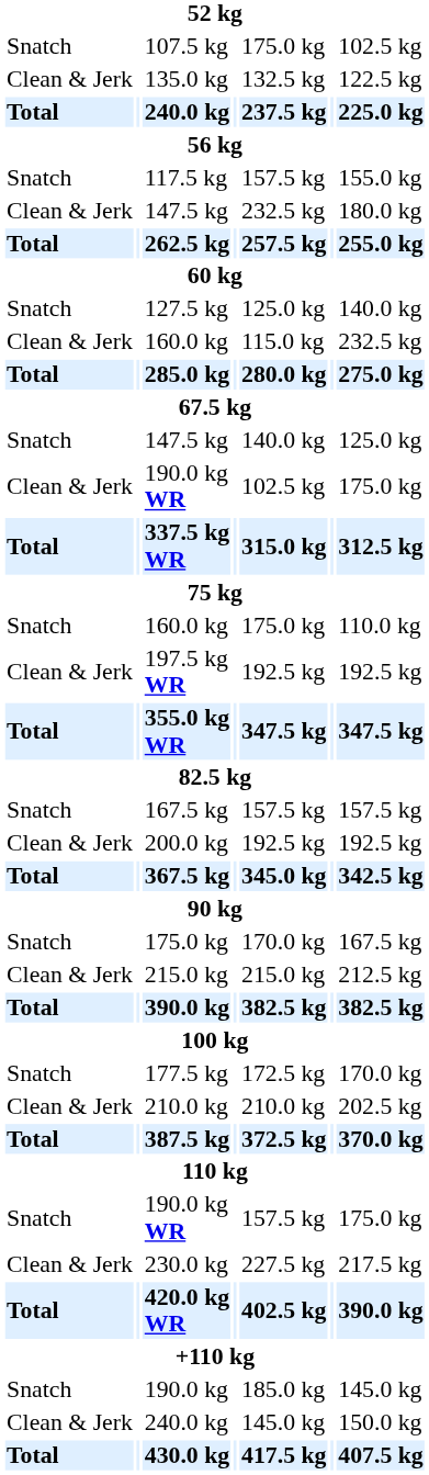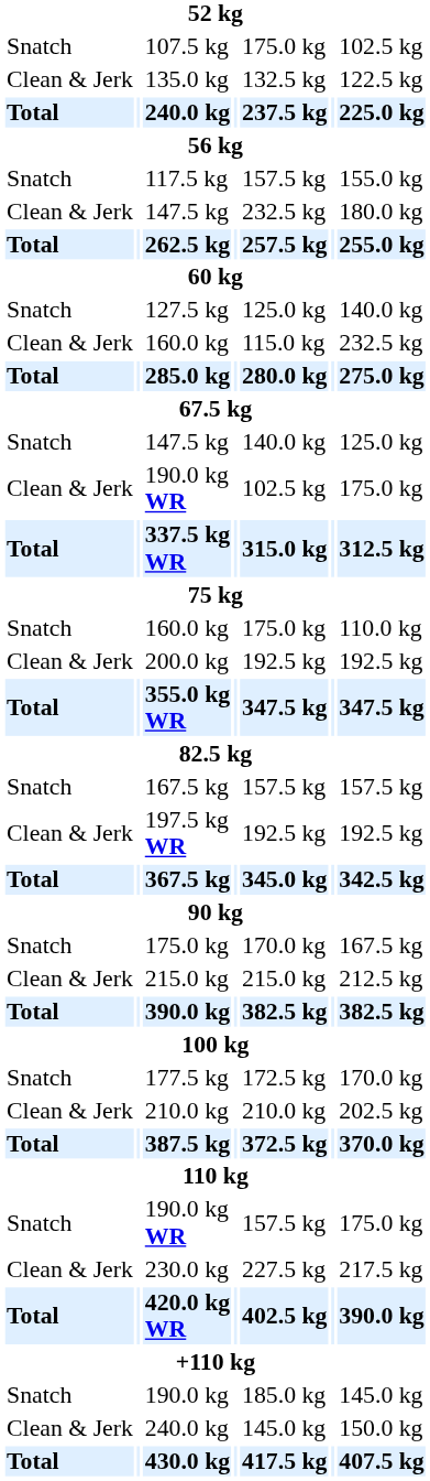 <table>
 <tr>
 <th colspan=7>52 kg</th>
 </tr>
 <tr>
 <td>Snatch</td>
 <td></td>
 <td>107.5 kg</td>
 <td></td>
 <td>175.0 kg</td>
 <td></td>
 <td>102.5 kg</td>
 </tr>
 <tr>
 <td>Clean & Jerk</td>
 <td></td>
 <td>135.0 kg</td>
 <td></td>
 <td>132.5 kg</td>
 <td></td>
 <td>122.5 kg</td>
 </tr>
 <tr bgcolor=#dfefff>
 <td><strong>Total</strong></td>
 <td></td>
 <td><strong>240.0 kg</strong></td>
 <td></td>
 <td><strong>237.5 kg</strong></td>
 <td></td>
 <td><strong>225.0 kg</strong></td>
 </tr>
 <tr>
 <th colspan=7>56 kg</th>
 </tr>
 <tr>
 <td>Snatch</td>
 <td></td>
 <td>117.5 kg</td>
 <td></td>
 <td>157.5 kg</td>
 <td></td>
 <td>155.0 kg</td>
 </tr>
 <tr>
 <td>Clean & Jerk</td>
 <td></td>
 <td>147.5 kg</td>
 <td></td>
 <td>232.5 kg</td>
 <td></td>
 <td>180.0 kg</td>
 </tr>
 <tr bgcolor=#dfefff>
 <td><strong>Total</strong></td>
 <td></td>
 <td><strong>262.5 kg</strong></td>
 <td></td>
 <td><strong>257.5 kg</strong></td>
 <td></td>
 <td><strong>255.0 kg</strong></td>
 </tr>
 <tr>
 <th colspan=7>60 kg</th>
 </tr>
 <tr>
 <td>Snatch</td>
 <td></td>
 <td>127.5 kg</td>
 <td></td>
 <td>125.0 kg</td>
 <td></td>
 <td>140.0 kg</td>
 </tr>
 <tr>
 <td>Clean & Jerk</td>
 <td></td>
 <td>160.0 kg</td>
 <td></td>
 <td>115.0 kg</td>
 <td></td>
 <td>232.5 kg</td>
 </tr>
 <tr bgcolor=#dfefff>
 <td><strong>Total</strong></td>
 <td></td>
 <td><strong>285.0 kg</strong></td>
 <td></td>
 <td><strong>280.0 kg</strong></td>
 <td></td>
 <td><strong>275.0 kg</strong></td>
 </tr>
 <tr>
 <th colspan=7>67.5 kg</th>
 </tr>
 <tr>
 <td>Snatch</td>
 <td></td>
 <td>147.5 kg</td>
 <td></td>
 <td>140.0 kg</td>
 <td></td>
 <td>125.0 kg</td>
 </tr>
 <tr>
 <td>Clean & Jerk</td>
 <td></td>
 <td>190.0 kg<br><strong><a href='#'>WR</a></strong></td>
 <td></td>
 <td>102.5 kg</td>
 <td></td>
 <td>175.0 kg</td>
 </tr>
 <tr bgcolor=#dfefff>
 <td><strong>Total</strong></td>
 <td></td>
 <td><strong>337.5 kg</strong><br><strong><a href='#'>WR</a></strong></td>
 <td></td>
 <td><strong>315.0 kg</strong></td>
 <td></td>
 <td><strong>312.5 kg</strong></td>
 </tr>
 <tr>
 <th colspan=7>75 kg</th>
 </tr>
 <tr>
 <td>Snatch</td>
 <td></td>
 <td>160.0 kg</td>
 <td></td>
 <td>175.0 kg</td>
 <td></td>
 <td>110.0 kg</td>
 </tr>
 <tr>
 <td>Clean & Jerk</td>
 <td></td>
-<td>197.5 kg<br><strong><a href='#'>WR</a></strong></td>
+<td>200.0 kg</td>
 <td></td>
 <td>192.5 kg</td>
 <td></td>
 <td>192.5 kg</td>
 </tr>
 <tr bgcolor=#dfefff>
 <td><strong>Total</strong></td>
 <td></td>
 <td><strong>355.0 kg</strong><br><strong><a href='#'>WR</a></strong></td>
 <td></td>
 <td><strong>347.5 kg</strong></td>
 <td></td>
 <td><strong>347.5 kg</strong></td>
 </tr>
 <tr>
 <th colspan=7>82.5 kg</th>
 </tr>
 <tr>
 <td>Snatch</td>
 <td></td>
 <td>167.5 kg</td>
 <td></td>
 <td>157.5 kg</td>
 <td></td>
 <td>157.5 kg</td>
 </tr>
 <tr>
 <td>Clean & Jerk</td>
 <td></td>
-<td>200.0 kg</td>
+<td>197.5 kg<br><strong><a href='#'>WR</a></strong></td>
 <td></td>
 <td>192.5 kg</td>
 <td></td>
 <td>192.5 kg</td>
 </tr>
 <tr bgcolor=#dfefff>
 <td><strong>Total</strong></td>
 <td></td>
 <td><strong>367.5 kg</strong></td>
 <td></td>
 <td><strong>345.0 kg</strong></td>
 <td></td>
 <td><strong>342.5 kg</strong></td>
 </tr>
 <tr>
 <th colspan=7>90 kg</th>
 </tr>
 <tr>
 <td>Snatch</td>
 <td></td>
 <td>175.0 kg</td>
 <td></td>
 <td>170.0 kg</td>
 <td></td>
 <td>167.5 kg</td>
 </tr>
 <tr>
 <td>Clean & Jerk</td>
 <td></td>
 <td>215.0 kg</td>
 <td></td>
 <td>215.0 kg</td>
 <td></td>
 <td>212.5 kg</td>
 </tr>
 <tr bgcolor=#dfefff>
 <td><strong>Total</strong></td>
 <td></td>
 <td><strong>390.0 kg</strong></td>
 <td></td>
 <td><strong>382.5 kg</strong></td>
 <td></td>
 <td><strong>382.5 kg</strong></td>
 </tr>
 <tr>
 <th colspan=7>100 kg</th>
 </tr>
 <tr>
 <td>Snatch</td>
 <td></td>
 <td>177.5 kg</td>
 <td></td>
 <td>172.5 kg</td>
 <td></td>
 <td>170.0 kg</td>
 </tr>
 <tr>
 <td>Clean & Jerk</td>
 <td></td>
 <td>210.0 kg</td>
 <td></td>
 <td>210.0 kg</td>
 <td></td>
 <td>202.5 kg</td>
 </tr>
 <tr bgcolor=#dfefff>
 <td><strong>Total</strong></td>
 <td></td>
 <td><strong>387.5 kg</strong></td>
 <td></td>
 <td><strong>372.5 kg</strong></td>
 <td></td>
 <td><strong>370.0 kg</strong></td>
 </tr>
 <tr>
 <th colspan=7>110 kg</th>
 </tr>
 <tr>
 <td>Snatch</td>
 <td></td>
 <td>190.0 kg<br><strong><a href='#'>WR</a></strong></td>
 <td></td>
 <td>157.5 kg</td>
 <td></td>
 <td>175.0 kg</td>
 </tr>
 <tr>
 <td>Clean & Jerk</td>
 <td></td>
 <td>230.0 kg</td>
 <td></td>
 <td>227.5 kg</td>
 <td></td>
 <td>217.5 kg</td>
 </tr>
 <tr bgcolor=#dfefff>
 <td><strong>Total</strong></td>
 <td></td>
 <td><strong>420.0 kg</strong><br><strong><a href='#'>WR</a></strong></td>
 <td></td>
 <td><strong>402.5 kg</strong></td>
 <td></td>
 <td><strong>390.0 kg</strong></td>
 </tr>
 <tr>
 <th colspan=7>+110 kg</th>
 </tr>
 <tr>
 <td>Snatch</td>
 <td></td>
 <td>190.0 kg</td>
 <td></td>
 <td>185.0 kg</td>
 <td></td>
 <td>145.0 kg</td>
 </tr>
 <tr>
 <td>Clean & Jerk</td>
 <td></td>
 <td>240.0 kg</td>
 <td></td>
 <td>145.0 kg</td>
 <td></td>
 <td>150.0 kg</td>
 </tr>
 <tr bgcolor=#dfefff>
 <td><strong>Total</strong></td>
 <td></td>
 <td><strong>430.0 kg</strong></td>
 <td></td>
 <td><strong>417.5 kg</strong></td>
 <td></td>
 <td><strong>407.5 kg</strong></td>
 </tr>
 </table>
